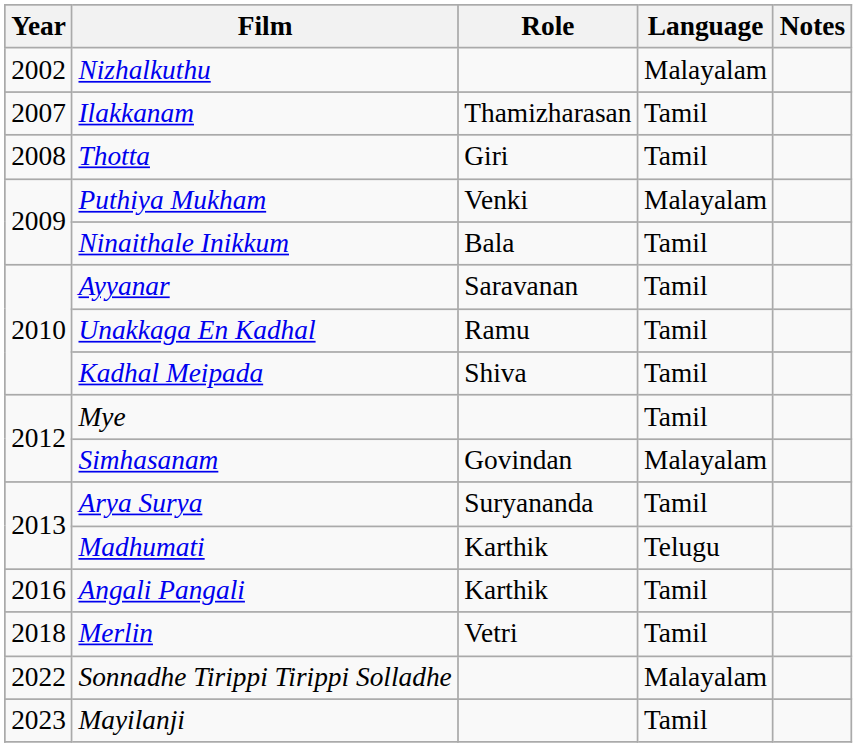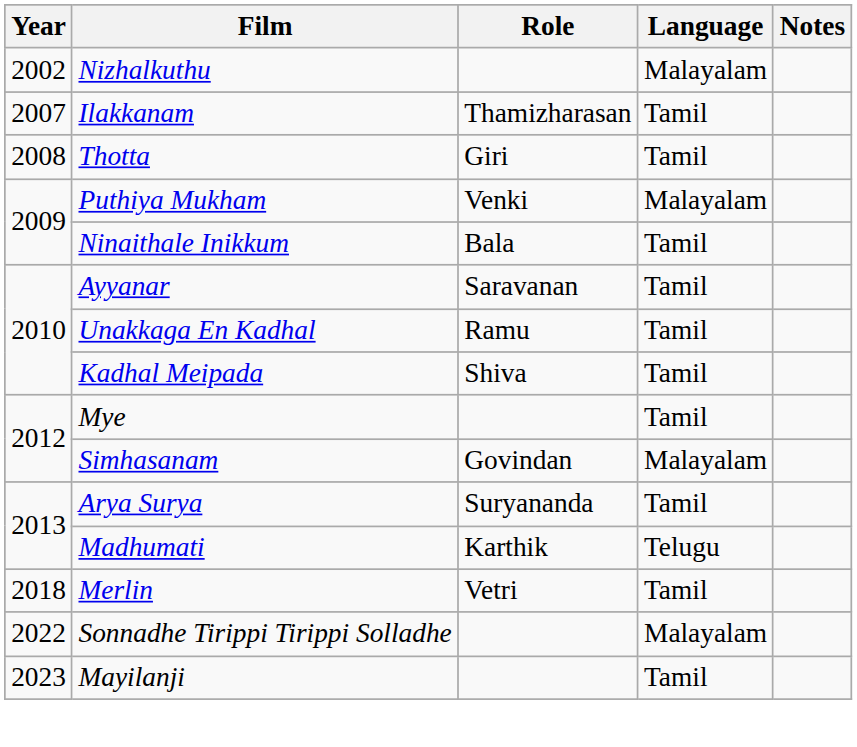 <table class="wikitable">
 <tr>
 <th>Year</th>
 <th>Film</th>
 <th>Role</th>
 <th>Language</th>
 <th>Notes</th>
 </tr>
 <tr>
 <td rowspan="1">2002</td>
 <td><em><a href='#'>Nizhalkuthu</a></em></td>
 <td></td>
 <td>Malayalam</td>
 <td></td>
 </tr>
 <tr>
 <td rowspan="1">2007</td>
 <td><em><a href='#'>Ilakkanam</a></em></td>
 <td>Thamizharasan</td>
 <td>Tamil</td>
 <td></td>
 </tr>
 <tr>
 <td rowspan="1">2008</td>
 <td><em><a href='#'>Thotta</a></em></td>
 <td>Giri</td>
 <td>Tamil</td>
 <td></td>
 </tr>
 <tr>
 <td rowspan="2">2009</td>
 <td><em><a href='#'>Puthiya Mukham</a></em></td>
 <td>Venki</td>
 <td>Malayalam</td>
 <td></td>
 </tr>
 <tr>
 <td><em><a href='#'>Ninaithale Inikkum</a></em></td>
 <td>Bala</td>
 <td>Tamil</td>
 <td></td>
 </tr>
 <tr>
 <td rowspan="3">2010</td>
 <td><em><a href='#'>Ayyanar</a></em></td>
 <td>Saravanan</td>
 <td>Tamil</td>
 <td></td>
 </tr>
 <tr>
 <td><em><a href='#'>Unakkaga En Kadhal</a></em></td>
 <td>Ramu</td>
 <td>Tamil</td>
 <td></td>
 </tr>
 <tr>
 <td><em><a href='#'>Kadhal Meipada</a></em></td>
 <td>Shiva</td>
 <td>Tamil</td>
 <td></td>
 </tr>
 <tr>
 <td rowspan="2">2012</td>
 <td><em>Mye</em></td>
 <td></td>
 <td>Tamil</td>
 <td></td>
 </tr>
 <tr>
 <td><em><a href='#'>Simhasanam</a></em></td>
 <td>Govindan</td>
 <td>Malayalam</td>
 <td></td>
 </tr>
 <tr>
 <td rowspan="2">2013</td>
 <td><em><a href='#'>Arya Surya</a></em></td>
 <td>Suryananda</td>
 <td>Tamil</td>
 <td></td>
 </tr>
 <tr>
 <td><em><a href='#'>Madhumati</a></em></td>
 <td>Karthik</td>
 <td>Telugu</td>
 <td></td>
 </tr>
 <tr>
-<td rowspan="1">2016</td>
-<td><em><a href='#'>Angali Pangali</a></em></td>
-<td>Karthik</td>
-<td>Tamil</td>
-<td></td>
-</tr>
-<tr>
 <td rowspan="1">2018</td>
 <td><em><a href='#'>Merlin</a></em></td>
 <td>Vetri</td>
 <td>Tamil</td>
 <td></td>
 </tr>
 <tr>
 <td rowspan="1">2022</td>
 <td><em>Sonnadhe Tirippi Tirippi Solladhe</em></td>
 <td></td>
 <td>Malayalam</td>
 <td></td>
 </tr>
 <tr>
 <td rowspan="1">2023</td>
 <td><em>Mayilanji</em></td>
 <td></td>
 <td>Tamil</td>
 <td></td>
 </tr>
 </table>
